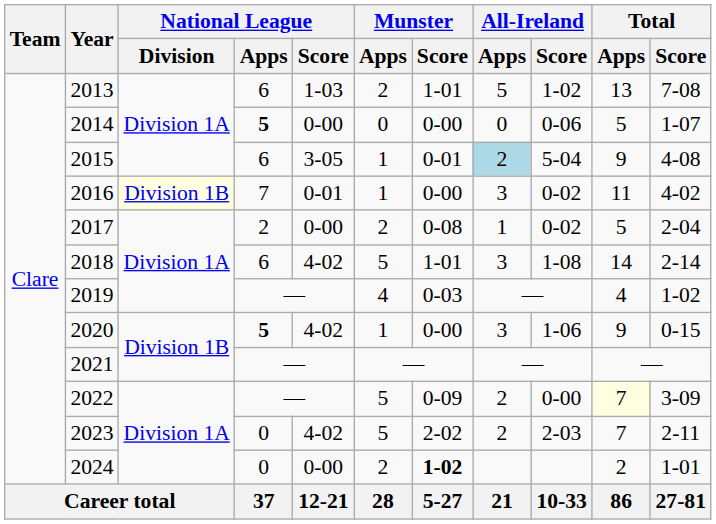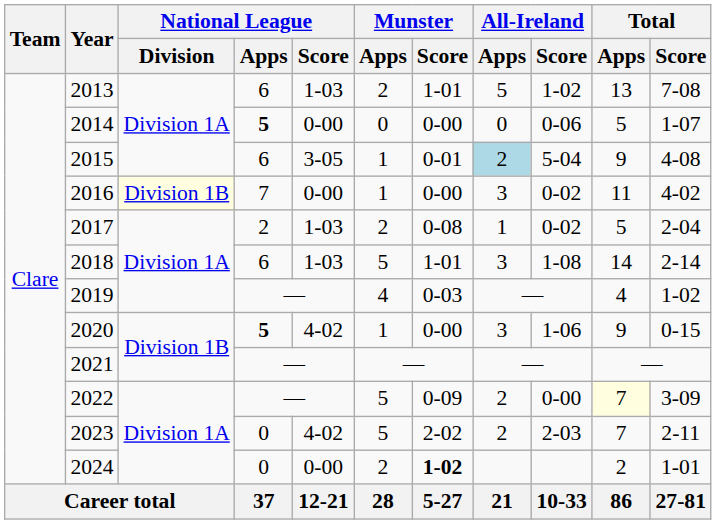 <table class="wikitable" style="text-align:center">
 <tr>
 <th rowspan="2">Team</th>
 <th rowspan="2">Year</th>
 <th colspan="3"><a href='#'>National League</a></th>
 <th colspan="2"><a href='#'>Munster</a></th>
 <th colspan="2"><a href='#'>All-Ireland</a></th>
 <th colspan="2">Total</th>
 </tr>
 <tr>
 <th>Division</th>
 <th>Apps</th>
 <th>Score</th>
 <th>Apps</th>
 <th>Score</th>
 <th>Apps</th>
 <th>Score</th>
 <th>Apps</th>
 <th>Score</th>
 </tr>
 <tr>
 <td rowspan="12"><a href='#'>Clare</a></td>
 <td>2013</td>
 <td rowspan="3"><a href='#'>Division 1A</a></td>
 <td>6</td>
 <td>1-03</td>
 <td>2</td>
 <td>1-01</td>
 <td>5</td>
 <td>1-02</td>
 <td>13</td>
 <td>7-08</td>
 </tr>
 <tr>
 <td>2014</td>
 <td><strong>5</strong></td>
 <td>0-00</td>
 <td>0</td>
 <td>0-00</td>
 <td>0</td>
 <td>0-06</td>
 <td>5</td>
 <td>1-07</td>
 </tr>
 <tr>
 <td>2015</td>
 <td>6</td>
 <td>3-05</td>
 <td>1</td>
 <td>0-01</td>
 <td style="background: lightblue;">2</td>
 <td>5-04</td>
 <td>9</td>
 <td>4-08</td>
 </tr>
 <tr>
 <td>2016</td>
 <td rowspan="1" style="background: lightyellow;"><a href='#'>Division 1B</a></td>
 <td>7</td>
-<td>0-01</td>
+<td>0-00</td>
 <td>1</td>
 <td>0-00</td>
 <td>3</td>
 <td>0-02</td>
 <td>11</td>
 <td>4-02</td>
 </tr>
 <tr>
 <td>2017</td>
 <td rowspan="3"><a href='#'>Division 1A</a></td>
 <td>2</td>
-<td>0-00</td>
+<td>1-03</td>
 <td>2</td>
 <td>0-08</td>
 <td>1</td>
 <td>0-02</td>
 <td>5</td>
 <td>2-04</td>
 </tr>
 <tr>
 <td>2018</td>
 <td>6</td>
-<td>4-02</td>
+<td>1-03</td>
 <td>5</td>
 <td>1-01</td>
 <td>3</td>
 <td>1-08</td>
 <td>14</td>
 <td>2-14</td>
 </tr>
 <tr>
 <td>2019</td>
 <td colspan=2>—</td>
 <td>4</td>
 <td>0-03</td>
 <td colspan=2>—</td>
 <td>4</td>
 <td>1-02</td>
 </tr>
 <tr>
 <td>2020</td>
 <td rowspan="2"><a href='#'>Division 1B</a></td>
 <td><strong>5</strong></td>
 <td>4-02</td>
 <td>1</td>
 <td>0-00</td>
 <td>3</td>
 <td>1-06</td>
 <td>9</td>
 <td>0-15</td>
 </tr>
 <tr>
 <td>2021</td>
 <td colspan=2>—</td>
 <td colspan=2>—</td>
 <td colspan=2>—</td>
 <td colspan=2>—</td>
 </tr>
 <tr>
 <td>2022</td>
 <td rowspan="3"><a href='#'>Division 1A</a></td>
 <td colspan=2>—</td>
 <td>5</td>
 <td>0-09</td>
 <td>2</td>
 <td>0-00</td>
 <td style="background: lightyellow;">7</td>
 <td>3-09</td>
 </tr>
 <tr>
 <td>2023</td>
 <td>0</td>
 <td>4-02</td>
 <td>5</td>
 <td>2-02</td>
 <td>2</td>
 <td>2-03</td>
 <td>7</td>
 <td>2-11</td>
 </tr>
 <tr>
 <td>2024</td>
 <td>0</td>
 <td>0-00</td>
 <td>2</td>
 <td><strong>1-02</strong></td>
 <td></td>
 <td></td>
 <td>2</td>
 <td>1-01</td>
 </tr>
 <tr>
 <th colspan="3">Career total</th>
 <th>37</th>
 <th>12-21</th>
 <th>28</th>
 <th>5-27</th>
 <th>21</th>
 <th>10-33</th>
 <th>86</th>
 <th>27-81</th>
 </tr>
 </table>
